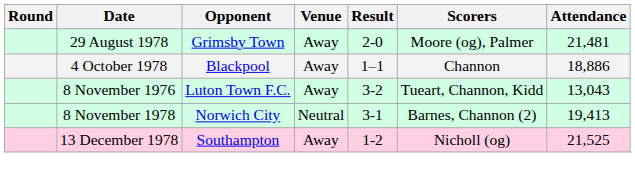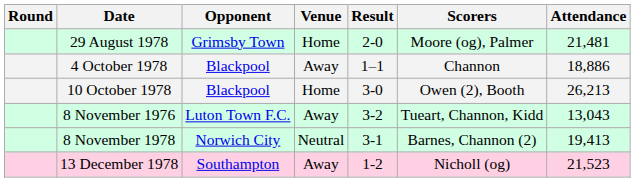 <table class="wikitable sortable" style="text-align:center;">
 <tr>
 <th>Round</th>
 <th>Date</th>
 <th>Opponent</th>
 <th>Venue</th>
 <th>Result</th>
 <th class=unsortable>Scorers</th>
 <th>Attendance</th>
 </tr>
 <tr style="background-color: #d0ffe3;">
 <td></td>
 <td>29 August 1978</td>
 <td><a href='#'>Grimsby Town</a></td>
-<td>Away</td>
+<td>Home</td>
 <td>2-0</td>
 <td>Moore (og), Palmer</td>
 <td>21,481</td>
 </tr>
 <tr style="background-color: #f3f3f3;">
 <td></td>
 <td>4 October 1978</td>
 <td><a href='#'>Blackpool</a></td>
 <td>Away</td>
 <td>1–1</td>
 <td>Channon</td>
 <td>18,886</td>
+</tr>
+<tr style="background-color: #f3f3f3;">
+<td></td>
+<td>10 October 1978</td>
+<td><a href='#'>Blackpool</a></td>
+<td>Home</td>
+<td>3-0</td>
+<td>Owen (2), Booth</td>
+<td>26,213</td>
 </tr>
 <tr style="background-color: #d0ffe3;">
 <td></td>
 <td>8 November 1976</td>
 <td><a href='#'>Luton Town F.C.</a></td>
 <td>Away</td>
 <td>3-2</td>
 <td>Tueart, Channon, Kidd</td>
 <td>13,043</td>
 </tr>
 <tr style="background-color: #d0ffe3;">
 <td></td>
 <td>8 November 1978</td>
 <td><a href='#'>Norwich City</a></td>
 <td>Neutral</td>
 <td>3-1</td>
 <td>Barnes, Channon (2)</td>
 <td>19,413</td>
 </tr>
 <tr style="background-color: #ffd0e3;">
 <td></td>
 <td>13 December 1978</td>
 <td><a href='#'>Southampton</a></td>
 <td>Away</td>
 <td>1-2</td>
 <td>Nicholl (og)</td>
-<td>21,525</td>
+<td>21,523</td>
 </tr>
 </table>
